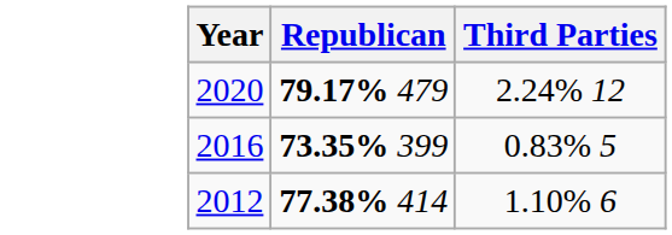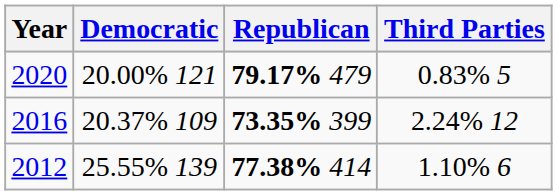 <table class="wikitable"  style="float:right; margin:1em; font-size:95%;">
 <tr style="background:lightgrey;">
 <th>Year</th>
+<th><a href='#'>Democratic</a></th>
 <th><a href='#'>Republican</a></th>
 <th><a href='#'>Third Parties</a></th>
 </tr>
 <tr>
 <td align="center" ><a href='#'>2020</a></td>
+<td align="center" >20.00% <em>121</em></td>
 <td align="center" ><strong>79.17%</strong> <em>479</em></td>
+<td align="center" >0.83% <em>5</em></td>
+</tr>
+<tr>
+<td align="center" ><a href='#'>2016</a></td>
+<td align="center" >20.37% <em>109</em></td>
+<td align="center" ><strong>73.35%</strong> <em>399</em></td>
 <td align="center" >2.24% <em>12</em></td>
 </tr>
 <tr>
-<td align="center" ><a href='#'>2016</a></td>
-<td align="center" ><strong>73.35%</strong> <em>399</em></td>
-<td align="center" >0.83% <em>5</em></td>
-</tr>
-<tr>
 <td align="center" ><a href='#'>2012</a></td>
+<td align="center" >25.55% <em>139</em></td>
 <td align="center" ><strong>77.38%</strong> <em>414</em></td>
 <td align="center" >1.10% <em>6</em></td>
 </tr>
 </table>
